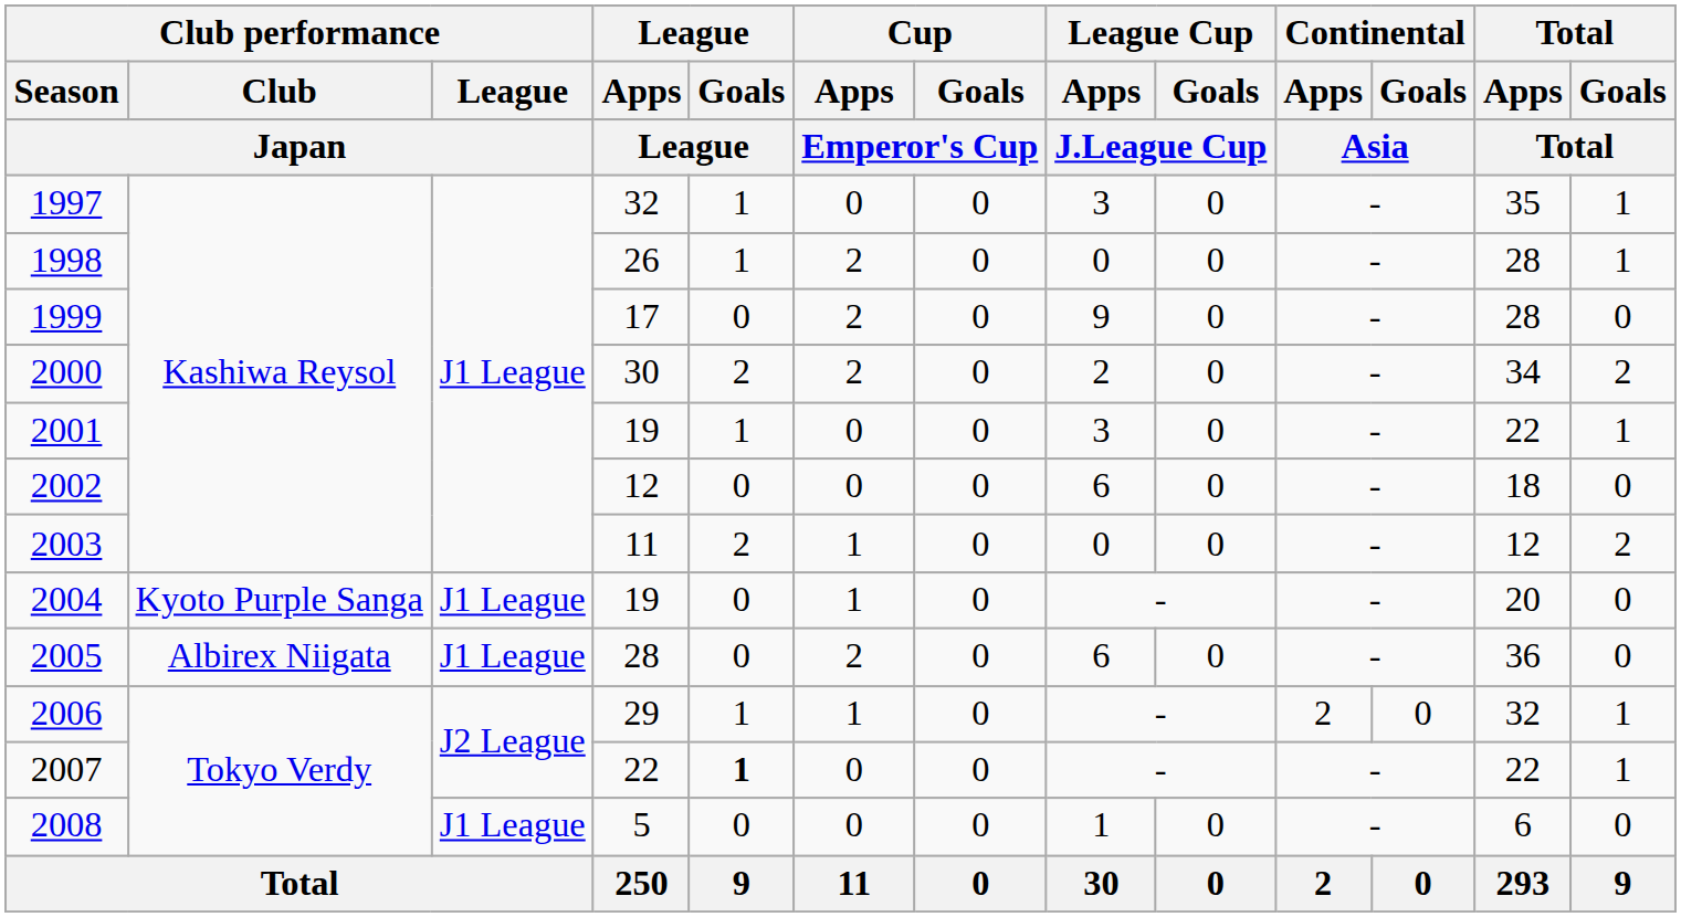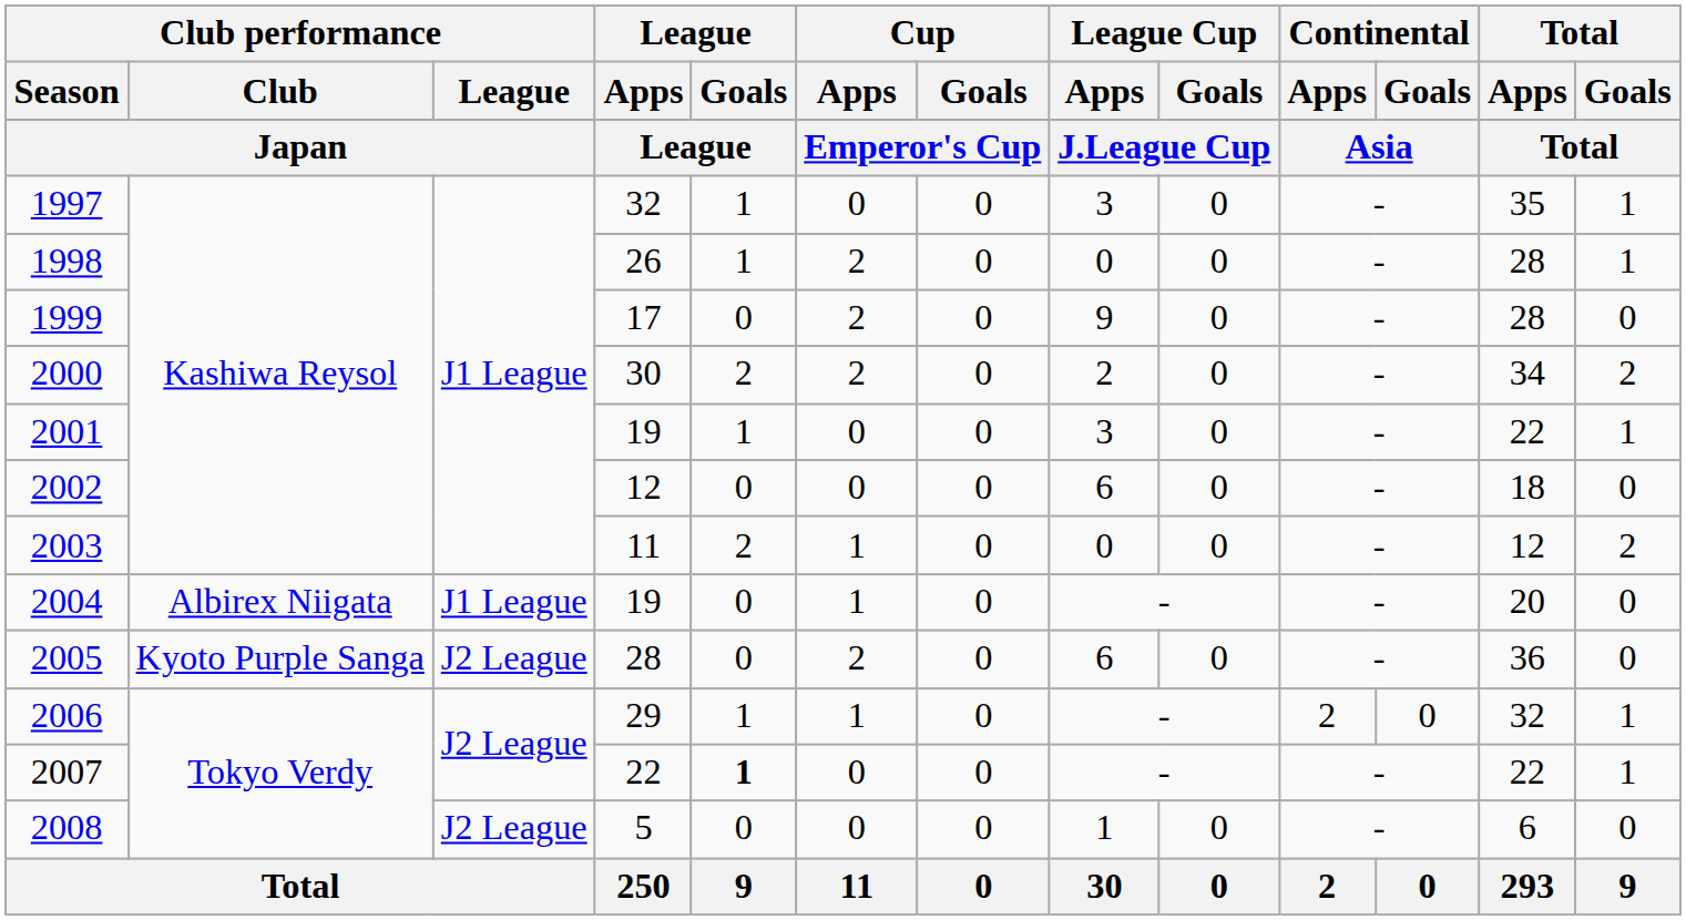 <table class="wikitable" style="text-align:center;">
 <tr>
 <th colspan=3>Club performance</th>
 <th colspan=2>League</th>
 <th colspan=2>Cup</th>
 <th colspan=2>League Cup</th>
 <th colspan=2>Continental</th>
 <th colspan=2>Total</th>
 </tr>
 <tr>
 <th>Season</th>
 <th>Club</th>
 <th>League</th>
 <th>Apps</th>
 <th>Goals</th>
 <th>Apps</th>
 <th>Goals</th>
 <th>Apps</th>
 <th>Goals</th>
 <th>Apps</th>
 <th>Goals</th>
 <th>Apps</th>
 <th>Goals</th>
 </tr>
 <tr>
 <th colspan=3>Japan</th>
 <th colspan=2>League</th>
 <th colspan=2><a href='#'>Emperor's Cup</a></th>
 <th colspan=2><a href='#'>J.League Cup</a></th>
 <th colspan=2><a href='#'>Asia</a></th>
 <th colspan=2>Total</th>
 </tr>
 <tr>
 <td><a href='#'>1997</a></td>
 <td rowspan="7"><a href='#'>Kashiwa Reysol</a></td>
 <td rowspan="7"><a href='#'>J1 League</a></td>
 <td>32</td>
 <td>1</td>
 <td>0</td>
 <td>0</td>
 <td>3</td>
 <td>0</td>
 <td colspan="2">-</td>
 <td>35</td>
 <td>1</td>
 </tr>
 <tr>
 <td><a href='#'>1998</a></td>
 <td>26</td>
 <td>1</td>
 <td>2</td>
 <td>0</td>
 <td>0</td>
 <td>0</td>
 <td colspan="2">-</td>
 <td>28</td>
 <td>1</td>
 </tr>
 <tr>
 <td><a href='#'>1999</a></td>
 <td>17</td>
 <td>0</td>
 <td>2</td>
 <td>0</td>
 <td>9</td>
 <td>0</td>
 <td colspan="2">-</td>
 <td>28</td>
 <td>0</td>
 </tr>
 <tr>
 <td><a href='#'>2000</a></td>
 <td>30</td>
 <td>2</td>
 <td>2</td>
 <td>0</td>
 <td>2</td>
 <td>0</td>
 <td colspan="2">-</td>
 <td>34</td>
 <td>2</td>
 </tr>
 <tr>
 <td><a href='#'>2001</a></td>
 <td>19</td>
 <td>1</td>
 <td>0</td>
 <td>0</td>
 <td>3</td>
 <td>0</td>
 <td colspan="2">-</td>
 <td>22</td>
 <td>1</td>
 </tr>
 <tr>
 <td><a href='#'>2002</a></td>
 <td>12</td>
 <td>0</td>
 <td>0</td>
 <td>0</td>
 <td>6</td>
 <td>0</td>
 <td colspan="2">-</td>
 <td>18</td>
 <td>0</td>
 </tr>
 <tr>
 <td><a href='#'>2003</a></td>
 <td>11</td>
 <td>2</td>
 <td>1</td>
 <td>0</td>
 <td>0</td>
 <td>0</td>
 <td colspan="2">-</td>
 <td>12</td>
 <td>2</td>
 </tr>
 <tr>
 <td><a href='#'>2004</a></td>
-<td><a href='#'>Kyoto Purple Sanga</a></td>
+<td><a href='#'>Albirex Niigata</a></td>
 <td><a href='#'>J1 League</a></td>
 <td>19</td>
 <td>0</td>
 <td>1</td>
 <td>0</td>
 <td colspan="2">-</td>
 <td colspan="2">-</td>
 <td>20</td>
 <td>0</td>
 </tr>
 <tr>
 <td><a href='#'>2005</a></td>
-<td><a href='#'>Albirex Niigata</a></td>
-<td><a href='#'>J1 League</a></td>
+<td><a href='#'>Kyoto Purple Sanga</a></td>
+<td><a href='#'>J2 League</a></td>
 <td>28</td>
 <td>0</td>
 <td>2</td>
 <td>0</td>
 <td>6</td>
 <td>0</td>
 <td colspan="2">-</td>
 <td>36</td>
 <td>0</td>
 </tr>
 <tr>
 <td><a href='#'>2006</a></td>
 <td rowspan="3"><a href='#'>Tokyo Verdy</a></td>
 <td rowspan="2"><a href='#'>J2 League</a></td>
 <td>29</td>
 <td>1</td>
 <td>1</td>
 <td>0</td>
 <td colspan="2">-</td>
 <td>2</td>
 <td>0</td>
 <td>32</td>
 <td>1</td>
 </tr>
 <tr>
 <td>2007</td>
 <td>22</td>
 <td><strong>1</strong></td>
 <td>0</td>
 <td>0</td>
 <td colspan="2">-</td>
 <td colspan="2">-</td>
 <td>22</td>
 <td>1</td>
 </tr>
 <tr>
 <td><a href='#'>2008</a></td>
-<td><a href='#'>J1 League</a></td>
+<td><a href='#'>J2 League</a></td>
 <td>5</td>
 <td>0</td>
 <td>0</td>
 <td>0</td>
 <td>1</td>
 <td>0</td>
 <td colspan="2">-</td>
 <td>6</td>
 <td>0</td>
 </tr>
 <tr>
 <th colspan=3>Total</th>
 <th>250</th>
 <th>9</th>
 <th>11</th>
 <th>0</th>
 <th>30</th>
 <th>0</th>
 <th>2</th>
 <th>0</th>
 <th>293</th>
 <th>9</th>
 </tr>
 </table>
